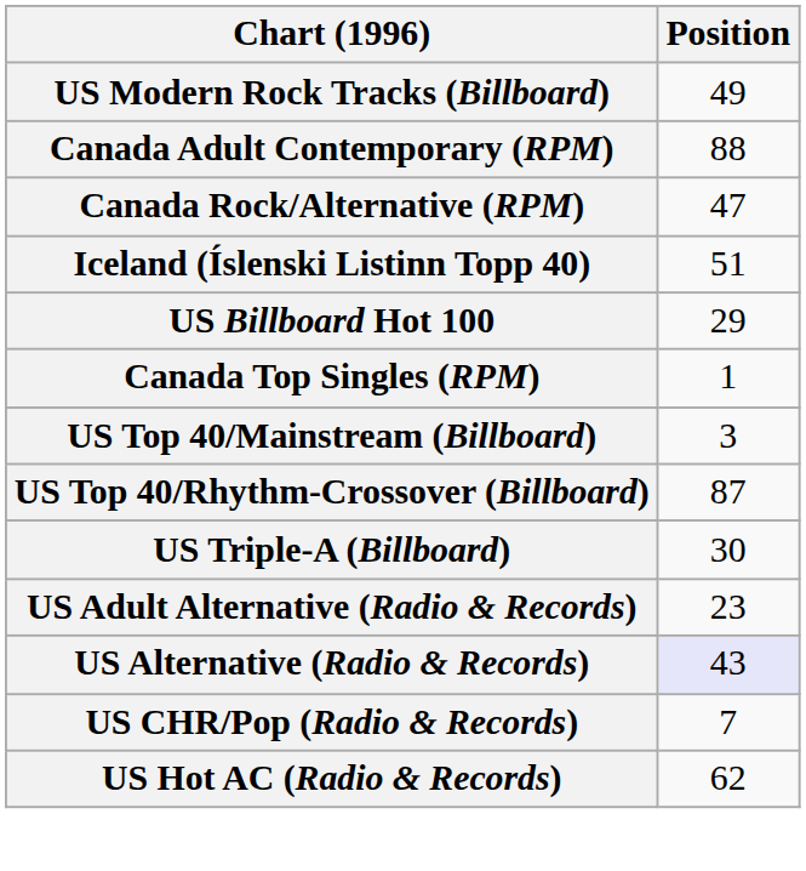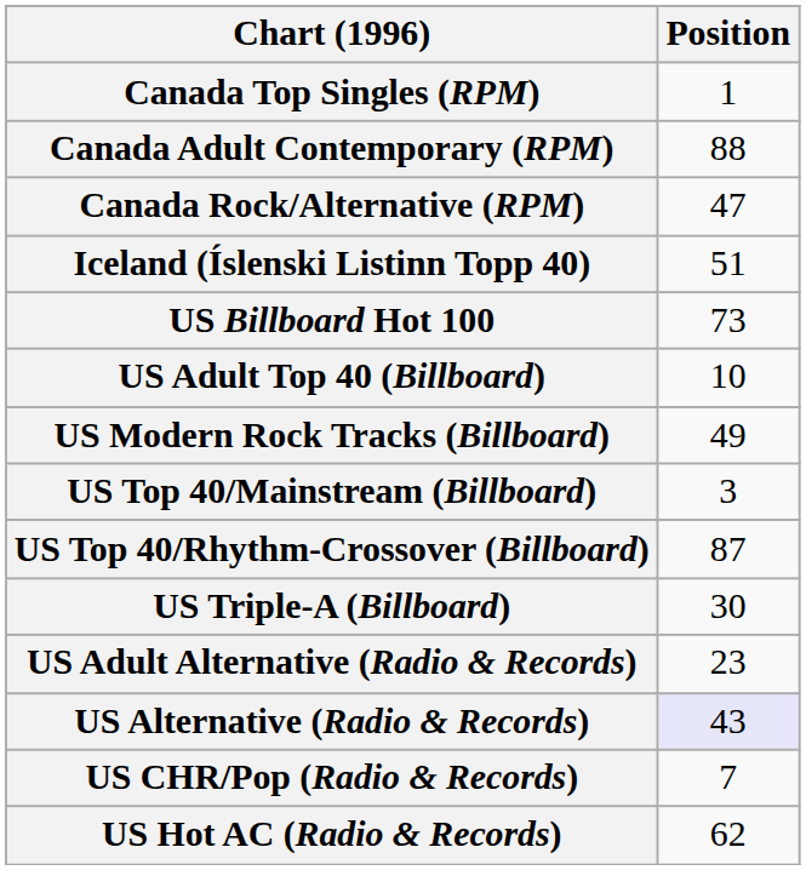 <table class="wikitable sortable plainrowheaders" style="text-align:center">
 <tr>
 <th>Chart (1996)</th>
 <th>Position</th>
 </tr>
 <tr>
-<th scope="row">US Modern Rock Tracks (<em>Billboard</em>)</th>
-<td align="center">49</td>
+<th scope="row">Canada Top Singles (<em>RPM</em>)</th>
+<td align="center">1</td>
 </tr>
 <tr>
 <th scope="row">Canada Adult Contemporary (<em>RPM</em>)</th>
 <td align="center">88</td>
 </tr>
 <tr>
 <th scope="row">Canada Rock/Alternative (<em>RPM</em>)</th>
 <td align="center">47</td>
 </tr>
 <tr>
 <th scope="row">Iceland (Íslenski Listinn Topp 40)</th>
 <td align="center">51</td>
 </tr>
 <tr>
 <th scope="row">US <em>Billboard</em> Hot 100</th>
-<td align="center">29</td>
+<td align="center">73</td>
 </tr>
 <tr>
-<th scope="row">Canada Top Singles (<em>RPM</em>)</th>
-<td align="center">1</td>
+<th scope="row">US Adult Top 40 (<em>Billboard</em>)</th>
+<td align="center">10</td>
+</tr>
+<tr>
+<th scope="row">US Modern Rock Tracks (<em>Billboard</em>)</th>
+<td align="center">49</td>
 </tr>
 <tr>
 <th scope="row">US Top 40/Mainstream (<em>Billboard</em>)</th>
 <td align="center">3</td>
 </tr>
 <tr>
 <th scope="row">US Top 40/Rhythm-Crossover (<em>Billboard</em>)</th>
 <td align="center">87</td>
 </tr>
 <tr>
 <th scope="row">US Triple-A (<em>Billboard</em>)</th>
 <td align="center">30</td>
 </tr>
 <tr>
 <th scope="row">US Adult Alternative (<em>Radio & Records</em>)</th>
 <td>23</td>
 </tr>
 <tr>
 <th scope="row">US Alternative (<em>Radio & Records</em>)</th>
 <td style="background: lavender;">43</td>
 </tr>
 <tr>
 <th scope="row">US CHR/Pop (<em>Radio & Records</em>)</th>
 <td>7</td>
 </tr>
 <tr>
 <th scope="row">US Hot AC (<em>Radio & Records</em>)</th>
 <td>62</td>
 </tr>
 </table>
